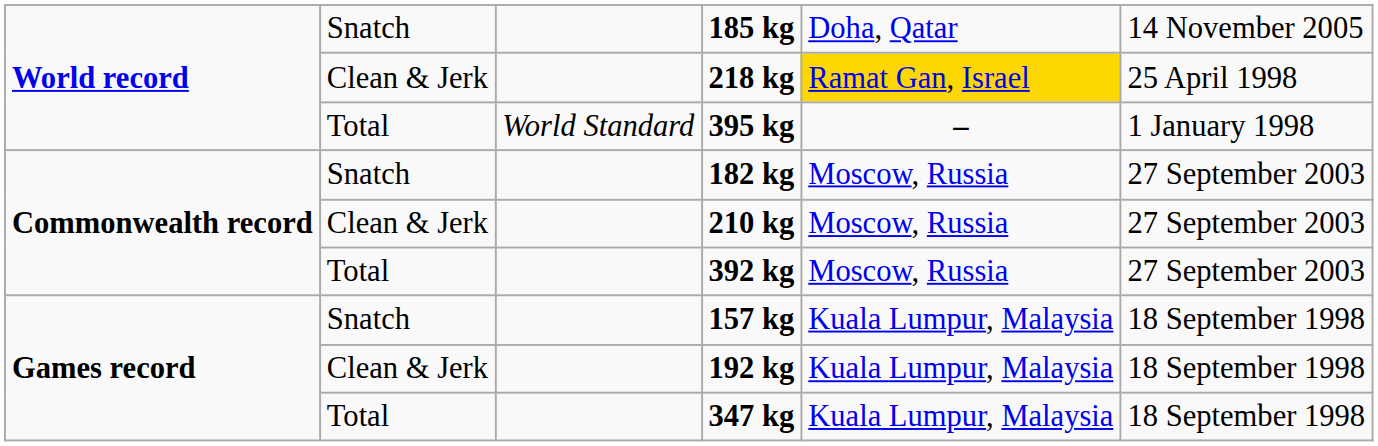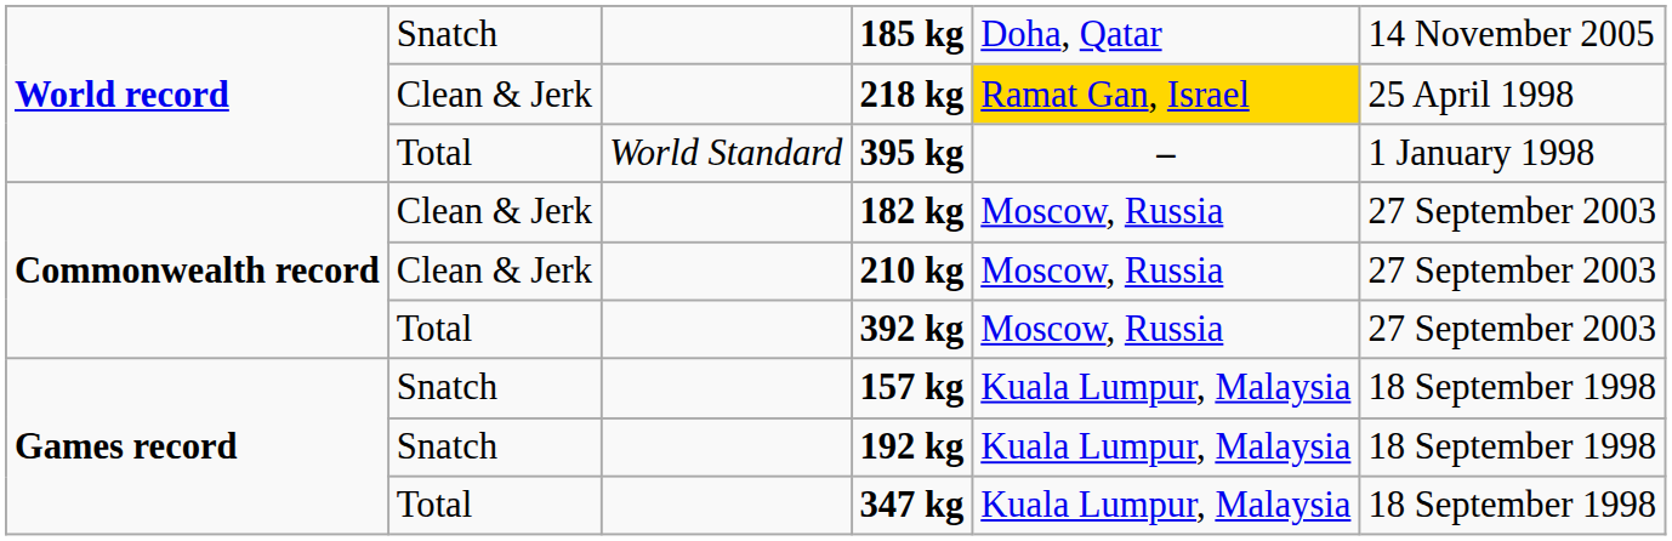 <table class="wikitable">
 <tr>
 <td rowspan=3><strong><a href='#'>World record</a></strong></td>
 <td>Snatch</td>
 <td></td>
 <td><strong>185 kg</strong></td>
 <td><a href='#'>Doha</a>, <a href='#'>Qatar</a></td>
 <td>14 November 2005</td>
 </tr>
 <tr>
 <td>Clean & Jerk</td>
 <td></td>
 <td><strong>218 kg</strong></td>
 <td style="background: gold;"><a href='#'>Ramat Gan</a>, <a href='#'>Israel</a></td>
 <td>25 April 1998</td>
 </tr>
 <tr>
 <td>Total</td>
 <td align=center><em>World Standard</em></td>
 <td><strong>395 kg</strong></td>
 <td align=center><strong>–</strong></td>
 <td>1 January 1998</td>
 </tr>
 <tr>
 <td rowspan=3><strong>Commonwealth record</strong></td>
-<td>Snatch</td>
+<td>Clean & Jerk</td>
 <td></td>
 <td><strong>182 kg</strong></td>
 <td><a href='#'>Moscow</a>, <a href='#'>Russia</a></td>
 <td>27 September 2003</td>
 </tr>
 <tr>
 <td>Clean & Jerk</td>
 <td></td>
 <td><strong>210 kg</strong></td>
 <td><a href='#'>Moscow</a>, <a href='#'>Russia</a></td>
 <td>27 September 2003</td>
 </tr>
 <tr>
 <td>Total</td>
 <td></td>
 <td><strong>392 kg</strong></td>
 <td><a href='#'>Moscow</a>, <a href='#'>Russia</a></td>
 <td>27 September 2003</td>
 </tr>
 <tr>
 <td rowspan=3><strong>Games record</strong></td>
 <td>Snatch</td>
 <td></td>
 <td><strong>157 kg</strong></td>
 <td><a href='#'>Kuala Lumpur</a>, <a href='#'>Malaysia</a></td>
 <td>18 September 1998</td>
 </tr>
 <tr>
-<td>Clean & Jerk</td>
+<td>Snatch</td>
 <td></td>
 <td><strong>192 kg</strong></td>
 <td><a href='#'>Kuala Lumpur</a>, <a href='#'>Malaysia</a></td>
 <td>18 September 1998</td>
 </tr>
 <tr>
 <td>Total</td>
 <td></td>
 <td><strong>347 kg</strong></td>
 <td><a href='#'>Kuala Lumpur</a>, <a href='#'>Malaysia</a></td>
 <td>18 September 1998</td>
 </tr>
 </table>
